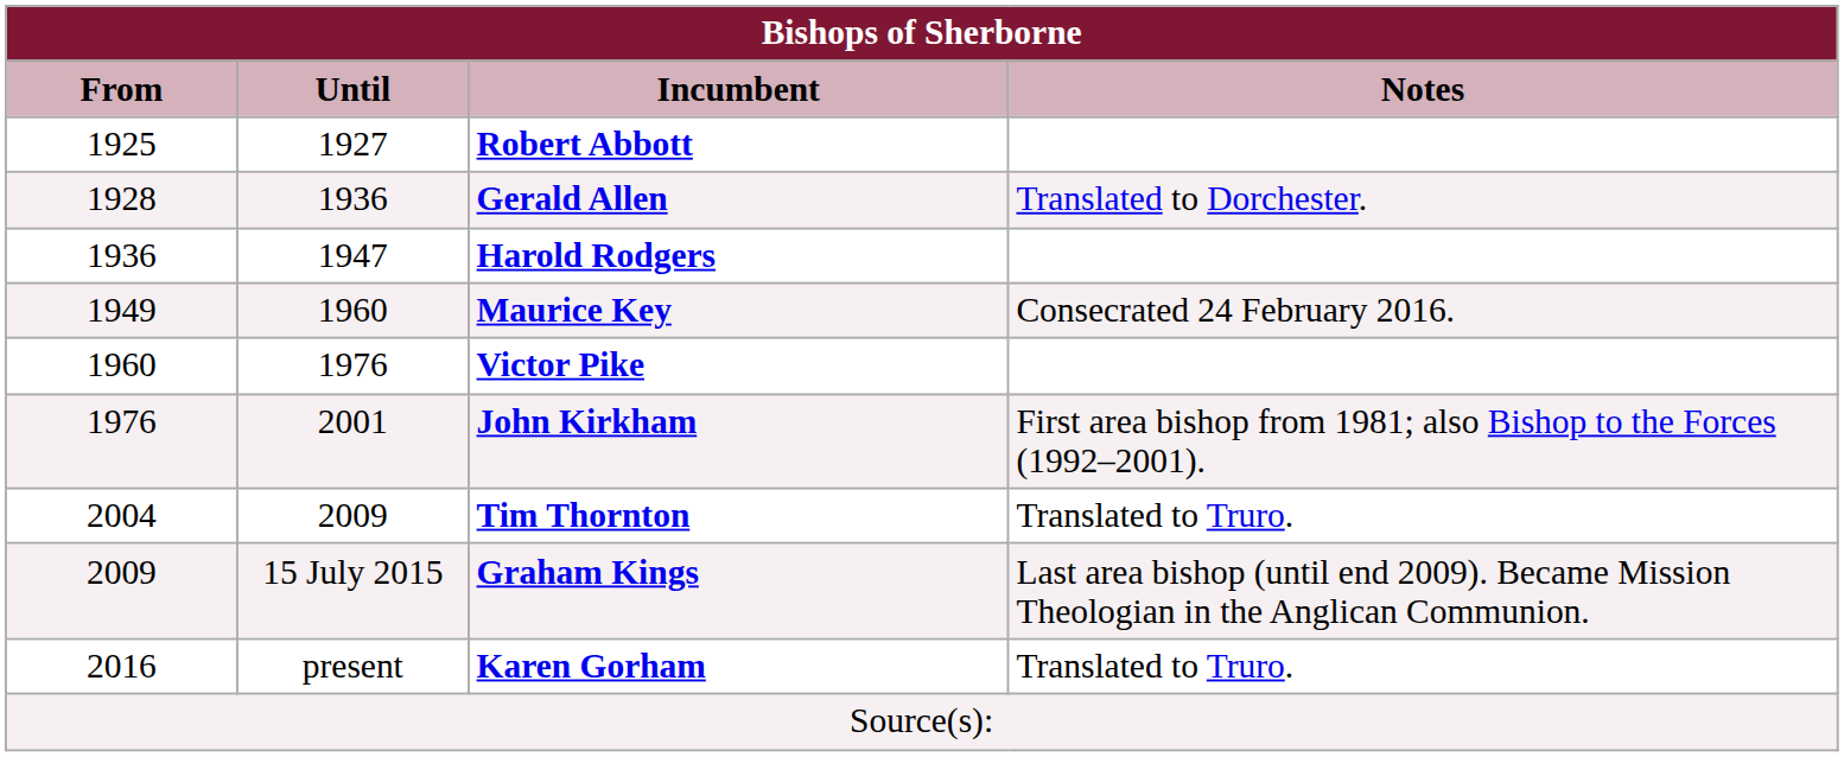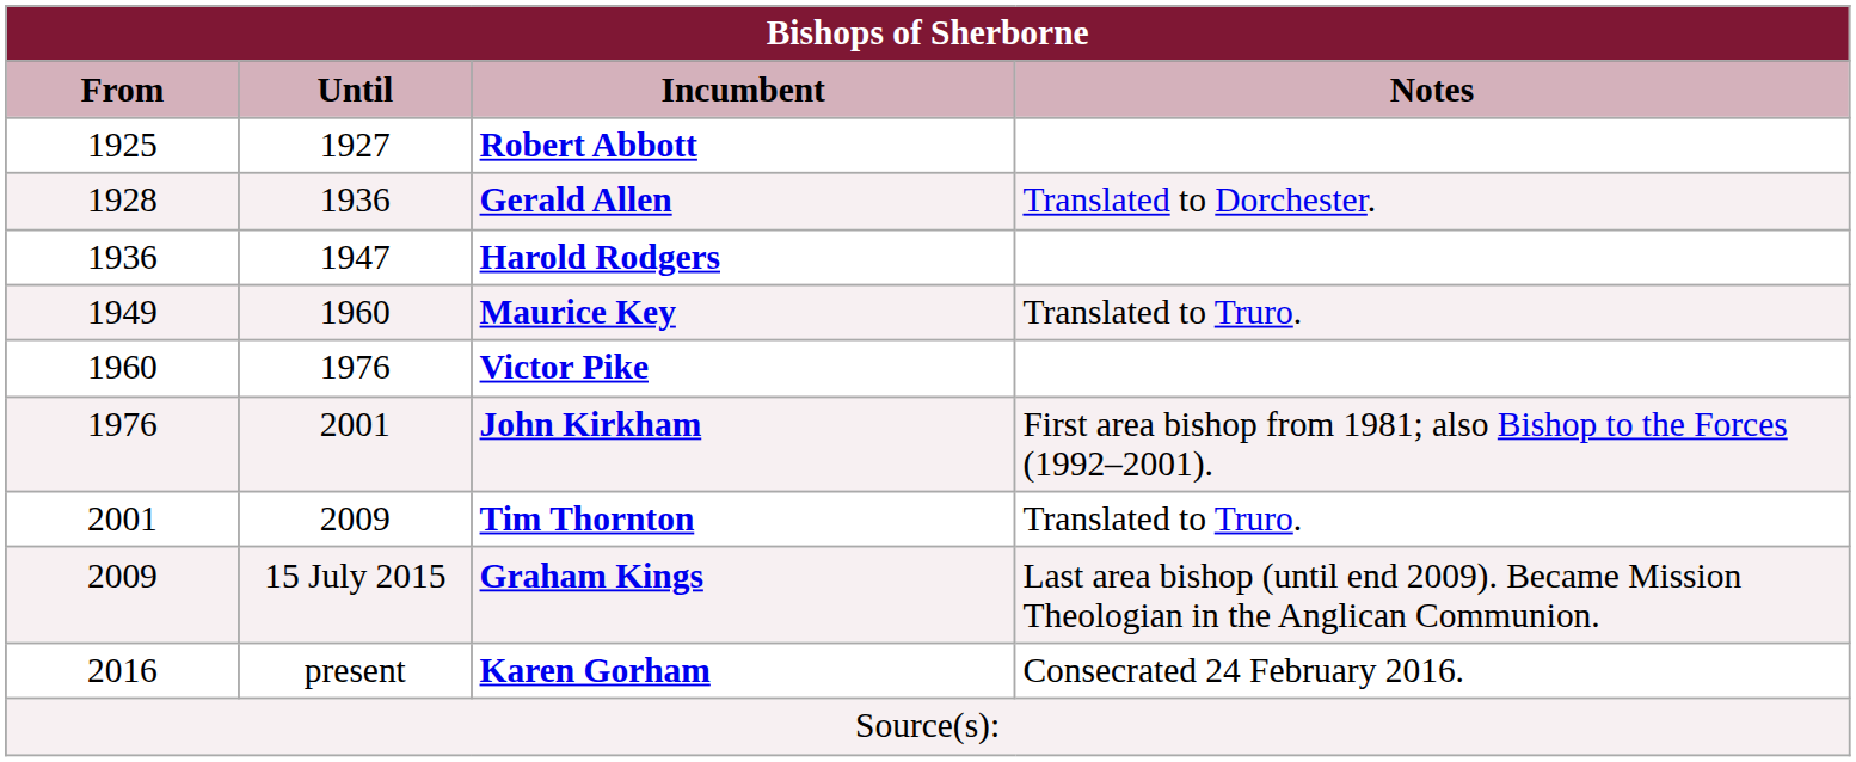 <table class="wikitable" style="width:95%;" border="1" cellpadding="2">
 <tr>
 <th colspan="4" style="background-color: #7F1734; color: white;">Bishops of Sherborne</th>
 </tr>
 <tr align=center>
 <th style="background-color:#D4B1BB" width="12%">From</th>
 <th style="background-color:#D4B1BB" width="12%">Until</th>
 <th style="background-color:#D4B1BB" width="28%">Incumbent</th>
 <th style="background-color:#D4B1BB" width="43%">Notes</th>
 </tr>
 <tr valign=top bgcolor="white">
 <td align="center">1925</td>
 <td align="center">1927</td>
 <td><strong><a href='#'>Robert Abbott</a></strong></td>
 <td></td>
 </tr>
 <tr valign=top bgcolor="#F7F0F2">
 <td align="center">1928</td>
 <td align="center">1936</td>
 <td><strong><a href='#'>Gerald Allen</a></strong></td>
 <td><a href='#'>Translated</a> to <a href='#'>Dorchester</a>.</td>
 </tr>
 <tr valign=top bgcolor="white">
 <td align="center">1936</td>
 <td align="center">1947</td>
 <td><strong><a href='#'>Harold Rodgers</a></strong></td>
 <td></td>
 </tr>
 <tr valign=top bgcolor="#F7F0F2">
 <td align="center">1949</td>
 <td align="center">1960</td>
 <td><strong><a href='#'>Maurice Key</a></strong></td>
-<td>Consecrated 24 February 2016.</td>
+<td>Translated to <a href='#'>Truro</a>.</td>
 </tr>
 <tr valign=top bgcolor="white">
 <td align="center">1960</td>
 <td align="center">1976</td>
 <td><strong><a href='#'>Victor Pike</a></strong></td>
 <td></td>
 </tr>
 <tr valign=top bgcolor="#F7F0F2">
 <td align="center">1976</td>
 <td align="center">2001</td>
 <td><strong><a href='#'>John Kirkham</a></strong></td>
 <td>First area bishop from 1981; also <a href='#'>Bishop to the Forces</a> (1992–2001).</td>
 </tr>
 <tr valign=top bgcolor="white">
-<td align="center">2004</td>
+<td align="center">2001</td>
 <td align="center">2009</td>
 <td><strong><a href='#'>Tim Thornton</a></strong></td>
 <td>Translated to <a href='#'>Truro</a>.</td>
 </tr>
 <tr valign=top bgcolor="#F7F0F2">
 <td align="center">2009</td>
 <td align="center">15 July 2015</td>
 <td><strong><a href='#'>Graham Kings</a></strong></td>
 <td>Last area bishop (until end 2009). Became Mission Theologian in the Anglican Communion.</td>
 </tr>
 <tr valign=top bgcolor="white">
 <td align="center">2016</td>
 <td align="center">present</td>
 <td><strong><a href='#'>Karen Gorham</a></strong></td>
-<td>Translated to <a href='#'>Truro</a>.</td>
+<td>Consecrated 24 February 2016.</td>
 </tr>
 <tr valign=top bgcolor="#F7F0F2">
 <td align=center colspan="4">Source(s):</td>
 </tr>
 </table>
